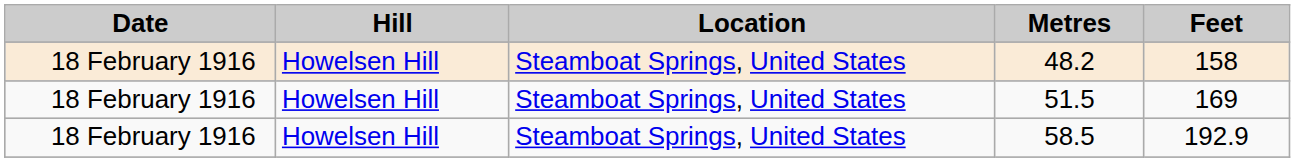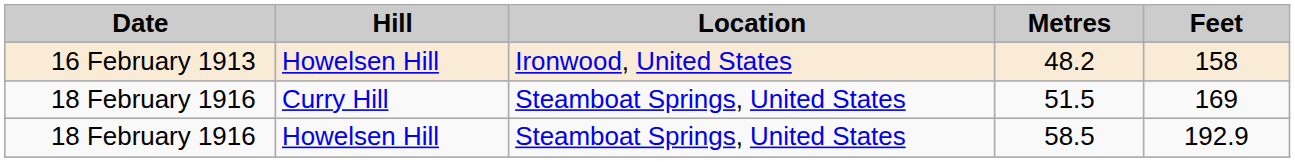 <table class="wikitable sortable" style="text-align:left; line-height:16px; width:40%;">
 <tr>
 <th style="background-color: #ccc;" width="100">Date</th>
 <th style="background-color: #ccc;" width="85">Hill</th>
 <th style="background-color: #ccc;" width="185">Location</th>
 <th style="background-color: #ccc;" width="50">Metres</th>
 <th style="background-color: #ccc;" width="50">Feet</th>
 </tr>
 <tr bgcolor=#FAEBD7>
-<td align=right>18 February 1916  </td>
+<td align=right>16 February 1913  </td>
 <td><a href='#'>Howelsen Hill</a></td>
-<td><a href='#'>Steamboat Springs</a>, <a href='#'>United States</a></td>
+<td><a href='#'>Ironwood</a>, <a href='#'>United States</a></td>
 <td align=center>48.2</td>
 <td align=center>158</td>
 </tr>
 <tr>
 <td align=right>18 February 1916  </td>
-<td><a href='#'>Howelsen Hill</a></td>
+<td><a href='#'>Curry Hill</a></td>
 <td><a href='#'>Steamboat Springs</a>, <a href='#'>United States</a></td>
 <td align=center>51.5</td>
 <td align=center>169</td>
 </tr>
 <tr>
 <td align=right>18 February 1916  </td>
 <td><a href='#'>Howelsen Hill</a></td>
 <td><a href='#'>Steamboat Springs</a>, <a href='#'>United States</a></td>
 <td align=center>58.5</td>
 <td align=center>192.9</td>
 </tr>
 </table>
